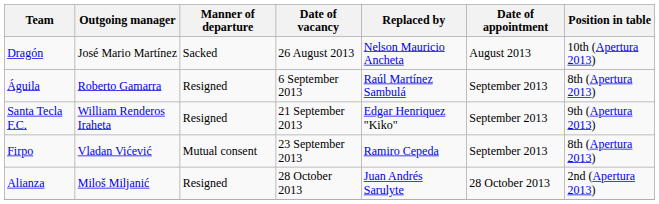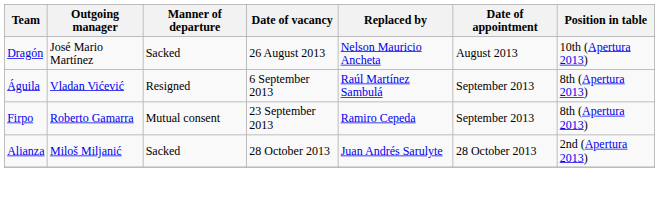 <table class="wikitable">
 <tr>
 <th>Team</th>
 <th>Outgoing manager</th>
 <th>Manner of departure</th>
 <th>Date of vacancy</th>
 <th>Replaced by</th>
 <th>Date of appointment</th>
 <th>Position in table</th>
 </tr>
 <tr>
 <td><a href='#'>Dragón</a></td>
 <td> José Mario Martínez</td>
 <td>Sacked</td>
 <td>26 August 2013</td>
 <td> <a href='#'>Nelson Mauricio Ancheta</a></td>
 <td>August 2013</td>
 <td>10th (<a href='#'>Apertura 2013</a>)</td>
 </tr>
 <tr>
 <td><a href='#'>Águila</a></td>
-<td> <a href='#'>Roberto Gamarra</a></td>
+<td> <a href='#'>Vladan Vićević</a></td>
 <td>Resigned</td>
 <td>6 September 2013</td>
 <td> <a href='#'>Raúl Martínez Sambulá</a></td>
 <td>September 2013</td>
 <td>8th (<a href='#'>Apertura 2013</a>)</td>
 </tr>
 <tr>
-<td><a href='#'>Santa Tecla F.C.</a></td>
-<td> <a href='#'>William Renderos Iraheta</a></td>
-<td>Resigned</td>
-<td>21 September 2013</td>
-<td> <a href='#'>Edgar Henriquez</a> "Kiko"</td>
-<td>September 2013</td>
-<td>9th (<a href='#'>Apertura 2013</a>)</td>
-</tr>
-<tr>
 <td><a href='#'>Firpo</a></td>
-<td> <a href='#'>Vladan Vićević</a></td>
+<td> <a href='#'>Roberto Gamarra</a></td>
 <td>Mutual consent</td>
 <td>23 September 2013</td>
 <td> <a href='#'>Ramiro Cepeda</a></td>
 <td>September 2013</td>
 <td>8th (<a href='#'>Apertura 2013</a>)</td>
 </tr>
 <tr>
 <td><a href='#'>Alianza</a></td>
 <td> <a href='#'>Miloš Miljanić</a></td>
-<td>Resigned</td>
+<td>Sacked</td>
 <td>28 October 2013</td>
 <td> <a href='#'>Juan Andrés Sarulyte</a></td>
 <td>28 October 2013</td>
 <td>2nd (<a href='#'>Apertura 2013</a>)</td>
 </tr>
 <tr>
 </tr>
 </table>
